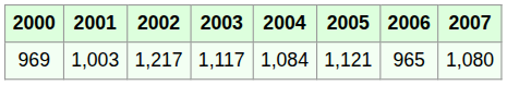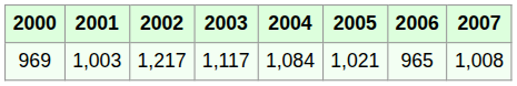 <table rules="all" cellspacing="0" cellpadding="6" style="border-left: 1px solid #999; border-right: 1px solid #999; border-bottom: 1px solid #999; border-top: 1px solid #999; background: #f3fff3">
 <tr style="background: #ddffdd">
 <th>2000</th>
 <th>2001</th>
 <th>2002</th>
 <th>2003</th>
 <th>2004</th>
 <th>2005</th>
 <th>2006</th>
 <th>2007</th>
 </tr>
 <tr>
 <td align=center>969</td>
 <td align=center>1,003</td>
 <td align=center>1,217</td>
 <td align=center>1,117</td>
 <td align=center>1,084</td>
-<td align=center>1,121</td>
+<td align=center>1,021</td>
 <td align=center>965</td>
-<td align=center>1,080</td>
+<td align=center>1,008</td>
 </tr>
 </table>
